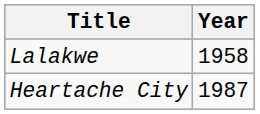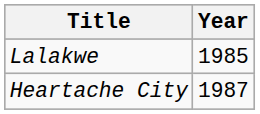 <table class="wikitable">
 <tr>
 <th>Title</th>
 <th>Year</th>
 </tr>
 <tr>
 <td><em>Lalakwe</em></td>
-<td>1958</td>
+<td>1985</td>
 </tr>
 <tr>
 <td><em>Heartache City</em></td>
 <td>1987</td>
 </tr>
 </table>
